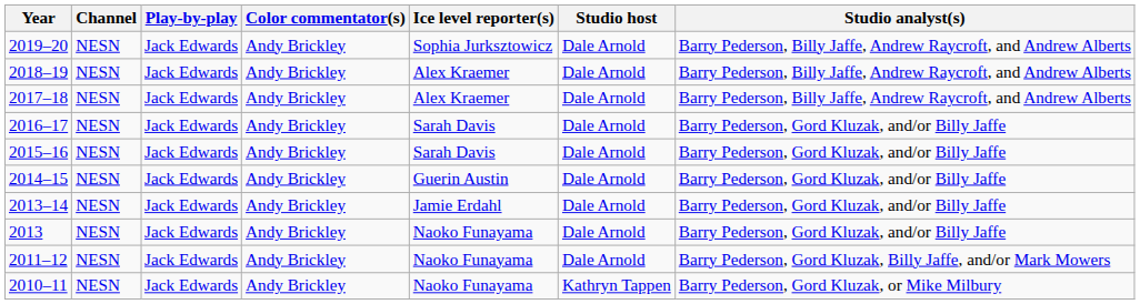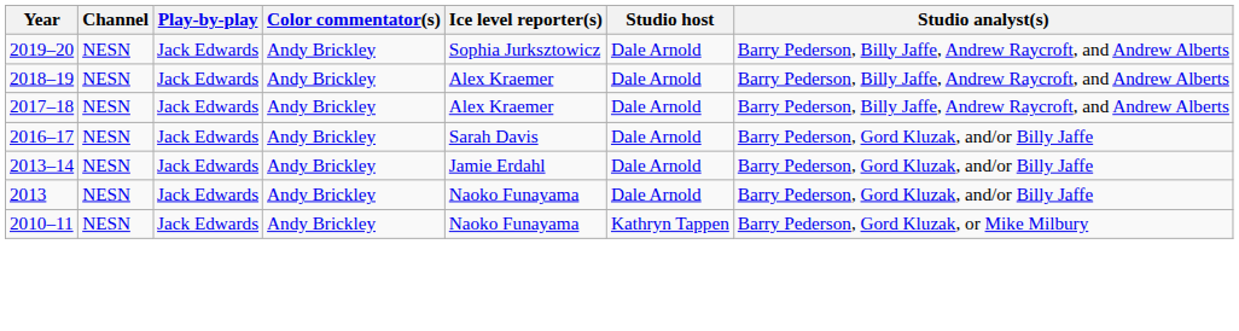 <table class="wikitable">
 <tr>
 <th>Year</th>
 <th>Channel</th>
 <th><a href='#'>Play-by-play</a></th>
 <th><a href='#'>Color commentator</a>(s)</th>
 <th>Ice level reporter(s)</th>
 <th>Studio host</th>
 <th>Studio analyst(s)</th>
 </tr>
 <tr>
 <td><a href='#'>2019–20</a></td>
 <td><a href='#'>NESN</a></td>
 <td><a href='#'>Jack Edwards</a></td>
 <td><a href='#'>Andy Brickley</a></td>
 <td><a href='#'>Sophia Jurksztowicz</a></td>
 <td><a href='#'>Dale Arnold</a></td>
 <td><a href='#'>Barry Pederson</a>, <a href='#'>Billy Jaffe</a>, <a href='#'>Andrew Raycroft</a>, and <a href='#'>Andrew Alberts</a></td>
 </tr>
 <tr>
 <td><a href='#'>2018–19</a></td>
 <td><a href='#'>NESN</a></td>
 <td><a href='#'>Jack Edwards</a></td>
 <td><a href='#'>Andy Brickley</a></td>
 <td><a href='#'>Alex Kraemer</a></td>
 <td><a href='#'>Dale Arnold</a></td>
 <td><a href='#'>Barry Pederson</a>, <a href='#'>Billy Jaffe</a>, <a href='#'>Andrew Raycroft</a>, and <a href='#'>Andrew Alberts</a></td>
 </tr>
 <tr>
 <td><a href='#'>2017–18</a></td>
 <td><a href='#'>NESN</a></td>
 <td><a href='#'>Jack Edwards</a></td>
 <td><a href='#'>Andy Brickley</a></td>
 <td><a href='#'>Alex Kraemer</a></td>
 <td><a href='#'>Dale Arnold</a></td>
 <td><a href='#'>Barry Pederson</a>, <a href='#'>Billy Jaffe</a>, <a href='#'>Andrew Raycroft</a>, and <a href='#'>Andrew Alberts</a></td>
 </tr>
 <tr>
 <td><a href='#'>2016–17</a></td>
 <td><a href='#'>NESN</a></td>
 <td><a href='#'>Jack Edwards</a></td>
 <td><a href='#'>Andy Brickley</a></td>
 <td><a href='#'>Sarah Davis</a></td>
 <td><a href='#'>Dale Arnold</a></td>
 <td><a href='#'>Barry Pederson</a>, <a href='#'>Gord Kluzak</a>, and/or <a href='#'>Billy Jaffe</a></td>
 </tr>
 <tr>
-<td><a href='#'>2015–16</a></td>
-<td><a href='#'>NESN</a></td>
-<td><a href='#'>Jack Edwards</a></td>
-<td><a href='#'>Andy Brickley</a></td>
-<td><a href='#'>Sarah Davis</a></td>
-<td><a href='#'>Dale Arnold</a></td>
-<td><a href='#'>Barry Pederson</a>, <a href='#'>Gord Kluzak</a>, and/or <a href='#'>Billy Jaffe</a></td>
-</tr>
-<tr>
-<td><a href='#'>2014–15</a></td>
-<td><a href='#'>NESN</a></td>
-<td><a href='#'>Jack Edwards</a></td>
-<td><a href='#'>Andy Brickley</a></td>
-<td><a href='#'>Guerin Austin</a></td>
-<td><a href='#'>Dale Arnold</a></td>
-<td><a href='#'>Barry Pederson</a>, <a href='#'>Gord Kluzak</a>, and/or <a href='#'>Billy Jaffe</a></td>
-</tr>
-<tr>
 <td><a href='#'>2013–14</a></td>
 <td><a href='#'>NESN</a></td>
 <td><a href='#'>Jack Edwards</a></td>
 <td><a href='#'>Andy Brickley</a></td>
 <td><a href='#'>Jamie Erdahl</a></td>
 <td><a href='#'>Dale Arnold</a></td>
 <td><a href='#'>Barry Pederson</a>, <a href='#'>Gord Kluzak</a>, and/or <a href='#'>Billy Jaffe</a></td>
 </tr>
 <tr>
 <td><a href='#'>2013</a></td>
 <td><a href='#'>NESN</a></td>
 <td><a href='#'>Jack Edwards</a></td>
 <td><a href='#'>Andy Brickley</a></td>
 <td><a href='#'>Naoko Funayama</a></td>
 <td><a href='#'>Dale Arnold</a></td>
 <td><a href='#'>Barry Pederson</a>, <a href='#'>Gord Kluzak</a>, and/or <a href='#'>Billy Jaffe</a></td>
 </tr>
 <tr>
-<td><a href='#'>2011–12</a></td>
-<td><a href='#'>NESN</a></td>
-<td><a href='#'>Jack Edwards</a></td>
-<td><a href='#'>Andy Brickley</a></td>
-<td><a href='#'>Naoko Funayama</a></td>
-<td><a href='#'>Dale Arnold</a></td>
-<td><a href='#'>Barry Pederson</a>, <a href='#'>Gord Kluzak</a>, <a href='#'>Billy Jaffe</a>, and/or <a href='#'>Mark Mowers</a></td>
-</tr>
-<tr>
 <td><a href='#'>2010–11</a></td>
 <td><a href='#'>NESN</a></td>
 <td><a href='#'>Jack Edwards</a></td>
 <td><a href='#'>Andy Brickley</a></td>
 <td><a href='#'>Naoko Funayama</a></td>
 <td><a href='#'>Kathryn Tappen</a></td>
 <td><a href='#'>Barry Pederson</a>, <a href='#'>Gord Kluzak</a>, or <a href='#'>Mike Milbury</a></td>
 </tr>
 </table>
